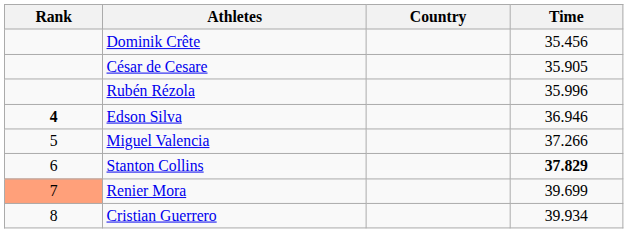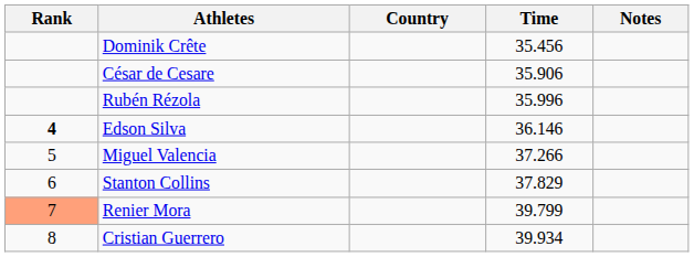 <table class="wikitable" width=50% style="text-align:center">
 <tr>
 <th>Rank</th>
 <th>Athletes</th>
 <th>Country</th>
 <th>Time</th>
+<th>Notes</th>
 </tr>
 <tr>
 <td></td>
 <td align=left><a href='#'>Dominik Crête</a></td>
 <td align=left></td>
 <td>35.456</td>
+<td></td>
 </tr>
 <tr>
 <td></td>
 <td align=left><a href='#'>César de Cesare</a></td>
 <td align=left></td>
-<td>35.905</td>
+<td>35.906</td>
+<td></td>
 </tr>
 <tr>
 <td></td>
 <td align=left><a href='#'>Rubén Rézola</a></td>
 <td align=left></td>
 <td>35.996</td>
+<td></td>
 </tr>
 <tr>
 <td><strong>4</strong></td>
 <td align=left><a href='#'>Edson Silva</a></td>
 <td align=left></td>
-<td>36.946</td>
+<td>36.146</td>
+<td></td>
 </tr>
 <tr>
 <td>5</td>
 <td align=left><a href='#'>Miguel Valencia</a></td>
 <td align=left></td>
 <td>37.266</td>
+<td></td>
 </tr>
 <tr>
 <td>6</td>
 <td align=left><a href='#'>Stanton Collins</a></td>
 <td align=left></td>
-<td><strong>37.829</strong></td>
+<td>37.829</td>
+<td></td>
 </tr>
 <tr>
 <td style="background: lightsalmon;">7</td>
 <td align=left><a href='#'>Renier Mora</a></td>
 <td align=left></td>
-<td>39.699</td>
+<td>39.799</td>
+<td></td>
 </tr>
 <tr>
 <td>8</td>
 <td align=left><a href='#'>Cristian Guerrero</a></td>
 <td align=left></td>
 <td>39.934</td>
+<td></td>
 </tr>
 </table>
